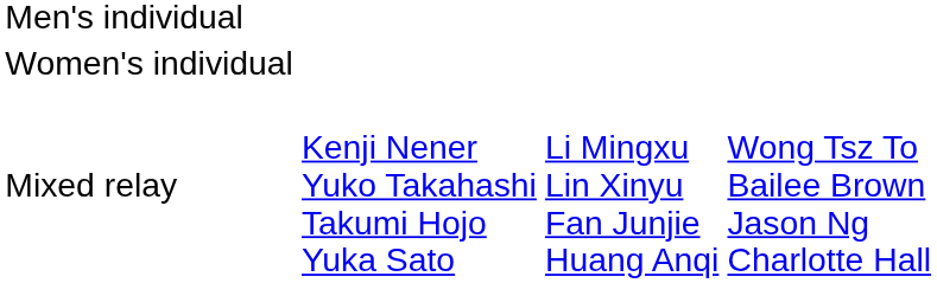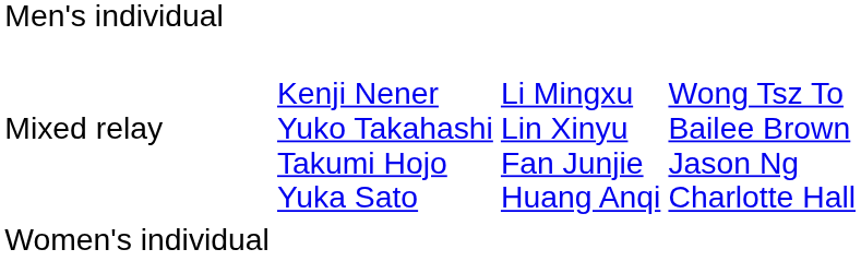 <table>
 <tr>
 <td>Men's individual<br></td>
-<td></td>
-<td></td>
-<td></td>
-</tr>
-<tr>
-<td>Women's individual<br></td>
 <td></td>
 <td></td>
 <td></td>
 </tr>
 <tr>
 <td>Mixed relay<br></td>
 <td><br><a href='#'>Kenji Nener</a><br><a href='#'>Yuko Takahashi</a><br><a href='#'>Takumi Hojo</a><br><a href='#'>Yuka Sato</a></td>
 <td><br><a href='#'>Li Mingxu</a><br><a href='#'>Lin Xinyu</a><br><a href='#'>Fan Junjie</a><br><a href='#'>Huang Anqi</a></td>
 <td><br><a href='#'>Wong Tsz To</a><br><a href='#'>Bailee Brown</a><br><a href='#'>Jason Ng</a><br><a href='#'>Charlotte Hall</a></td>
 </tr>
+<tr>
+<td>Women's individual<br></td>
+<td></td>
+<td></td>
+<td></td>
+</tr>
 </table>
